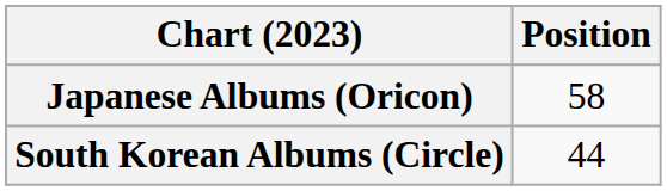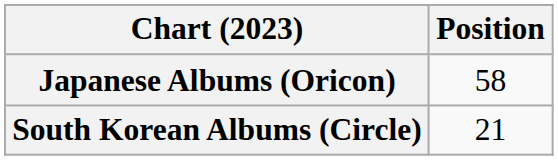 <table class="wikitable sortable plainrowheaders" style="text-align:center">
 <tr>
 <th scope="col">Chart (2023)</th>
 <th scope="col">Position</th>
 </tr>
 <tr>
 <th scope="row">Japanese Albums (Oricon)</th>
 <td>58</td>
 </tr>
 <tr>
 <th scope="row">South Korean Albums (Circle)</th>
-<td>44</td>
+<td>21</td>
 </tr>
 </table>
